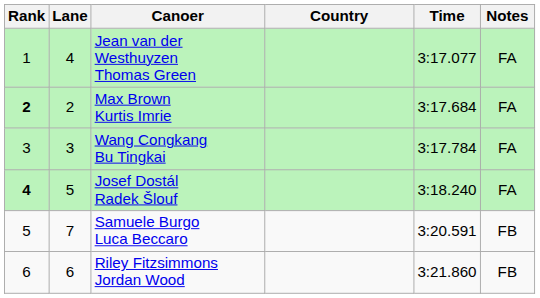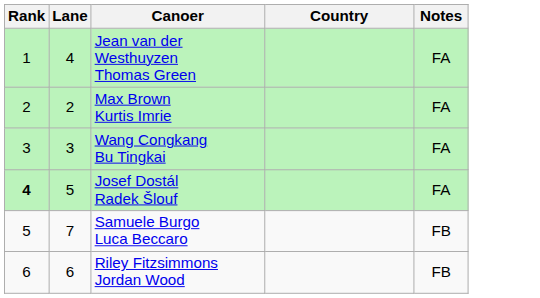 <table class="wikitable" style="text-align:center;">
 <tr>
 <th width=30>Rank</th>
 <th width=30>Lane</th>
 <th width=175>Canoer</th>
 <th width=150>Country</th>
-<th width=30>Time</th>
 <th width=50>Notes</th>
 </tr>
 <tr bgcolor=bbf3bb>
 <td>1</td>
 <td>4</td>
 <td align=left><a href='#'>Jean van der Westhuyzen</a><br><a href='#'>Thomas Green</a></td>
 <td align=left></td>
-<td>3:17.077</td>
 <td>FA</td>
 </tr>
 <tr bgcolor=bbf3bb>
-<td><strong>2</strong></td>
+<td>2</td>
 <td>2</td>
 <td align=left><a href='#'>Max Brown</a><br><a href='#'>Kurtis Imrie</a></td>
 <td align=left></td>
-<td>3:17.684</td>
 <td>FA</td>
 </tr>
 <tr bgcolor=bbf3bb>
 <td>3</td>
 <td>3</td>
 <td align=left><a href='#'>Wang Congkang</a><br><a href='#'>Bu Tingkai</a></td>
 <td align=left></td>
-<td>3:17.784</td>
 <td>FA</td>
 </tr>
 <tr bgcolor=bbf3bb>
 <td><strong>4</strong></td>
 <td>5</td>
 <td align=left><a href='#'>Josef Dostál</a><br><a href='#'>Radek Šlouf</a></td>
 <td align=left></td>
-<td>3:18.240</td>
 <td>FA</td>
 </tr>
 <tr>
 <td>5</td>
 <td>7</td>
 <td align=left><a href='#'>Samuele Burgo</a><br><a href='#'>Luca Beccaro</a></td>
 <td align=left></td>
-<td>3:20.591</td>
 <td>FB</td>
 </tr>
 <tr>
 <td>6</td>
 <td>6</td>
 <td align=left><a href='#'>Riley Fitzsimmons</a><br><a href='#'>Jordan Wood</a></td>
 <td align=left></td>
-<td>3:21.860</td>
 <td>FB</td>
 </tr>
 </table>
